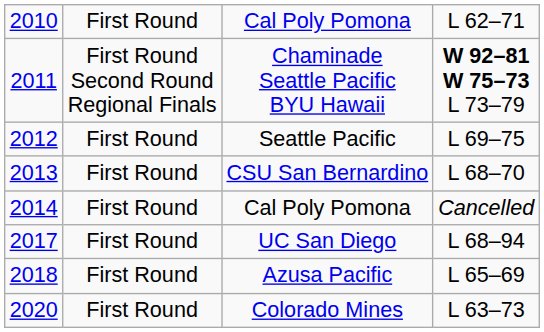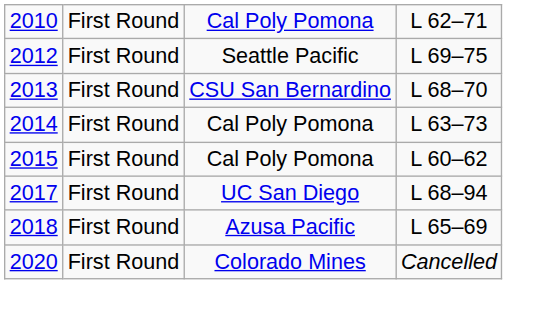 <table class="wikitable">
 <tr align="center">
 <td><a href='#'>2010</a></td>
 <td>First Round</td>
 <td><a href='#'>Cal Poly Pomona</a></td>
 <td>L 62–71</td>
-</tr>
-<tr align="center">
-<td><a href='#'>2011</a></td>
-<td>First Round<br>Second Round<br>Regional Finals</td>
-<td><a href='#'>Chaminade</a><br><a href='#'>Seattle Pacific</a><br><a href='#'>BYU Hawaii</a></td>
-<td><strong>W 92–81</strong><br><strong>W 75–73</strong><br>L 73–79</td>
 </tr>
 <tr align="center">
 <td><a href='#'>2012</a></td>
 <td>First Round</td>
 <td>Seattle Pacific</td>
 <td>L 69–75</td>
 </tr>
 <tr align="center">
 <td><a href='#'>2013</a></td>
 <td>First Round</td>
 <td><a href='#'>CSU San Bernardino</a></td>
 <td>L 68–70</td>
 </tr>
 <tr align="center">
 <td><a href='#'>2014</a></td>
 <td>First Round</td>
 <td>Cal Poly Pomona</td>
-<td><em>Cancelled</em></td>
+<td>L 63–73</td>
+</tr>
+<tr align="center">
+<td><a href='#'>2015</a></td>
+<td>First Round</td>
+<td>Cal Poly Pomona</td>
+<td>L 60–62</td>
 </tr>
 <tr align="center">
 <td><a href='#'>2017</a></td>
 <td>First Round</td>
 <td><a href='#'>UC San Diego</a></td>
 <td>L 68–94</td>
 </tr>
 <tr align="center">
 <td><a href='#'>2018</a></td>
 <td>First Round</td>
 <td><a href='#'>Azusa Pacific</a></td>
 <td>L 65–69</td>
 </tr>
 <tr align="center">
 <td><a href='#'>2020</a></td>
 <td>First Round</td>
 <td><a href='#'>Colorado Mines</a></td>
-<td>L 63–73</td>
+<td><em>Cancelled</em></td>
 </tr>
 </table>
